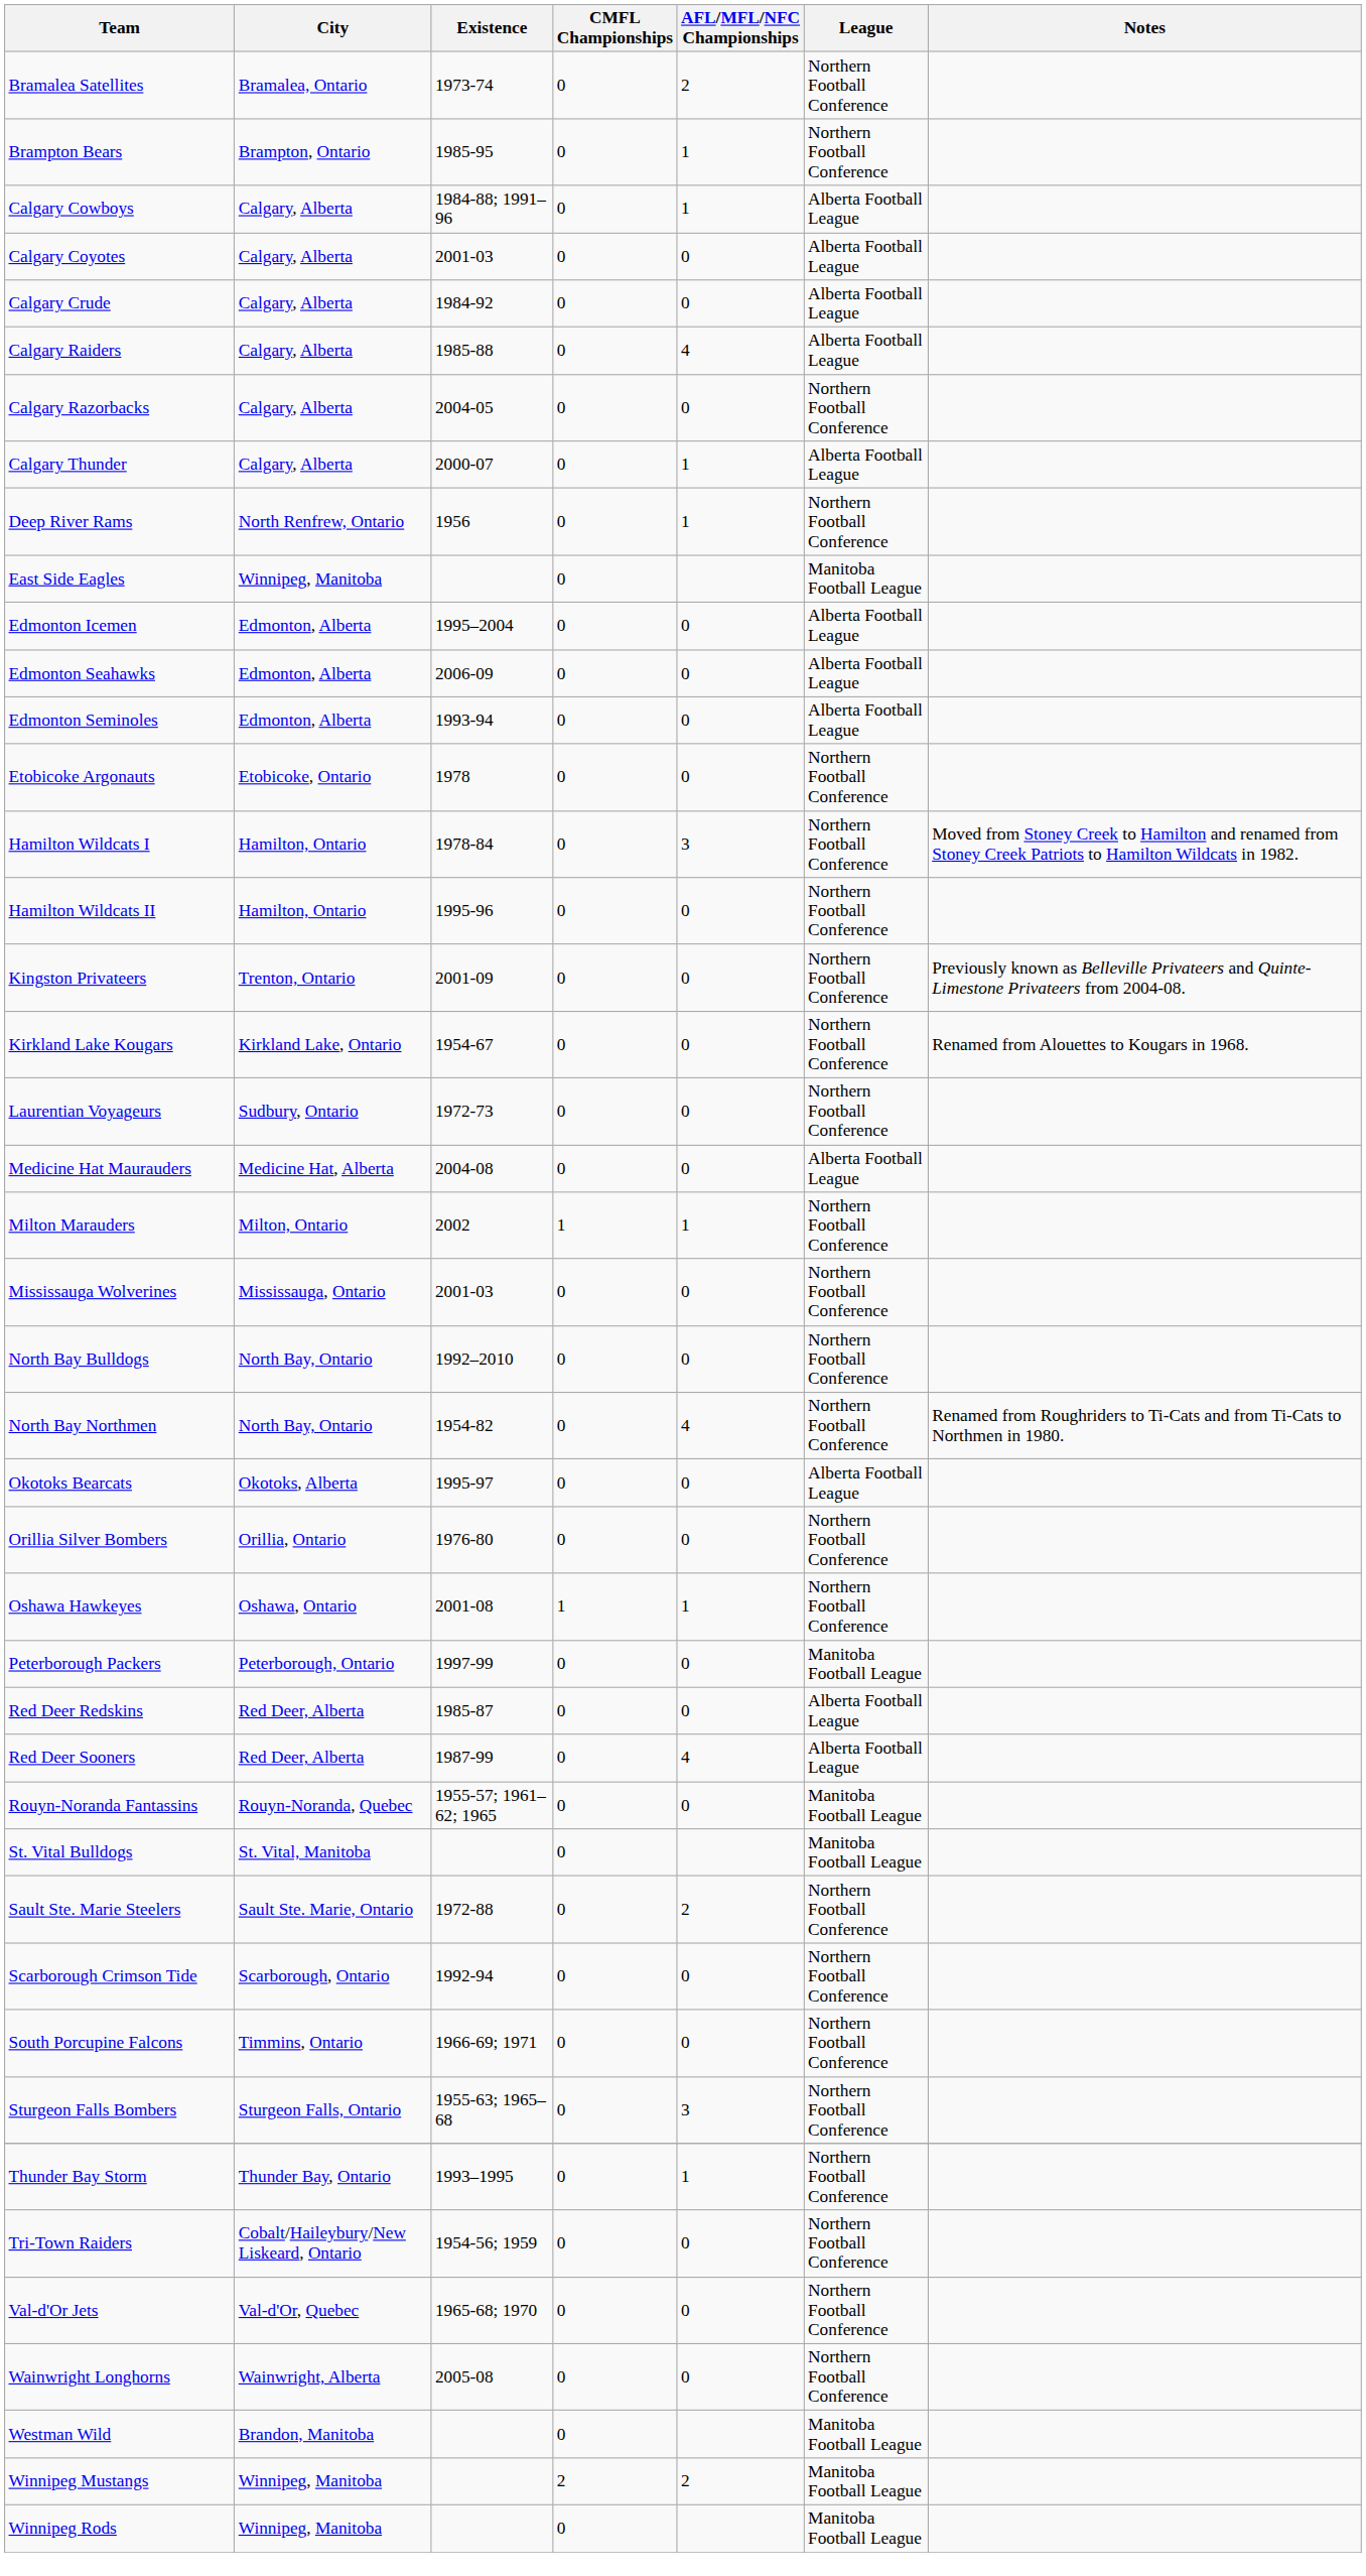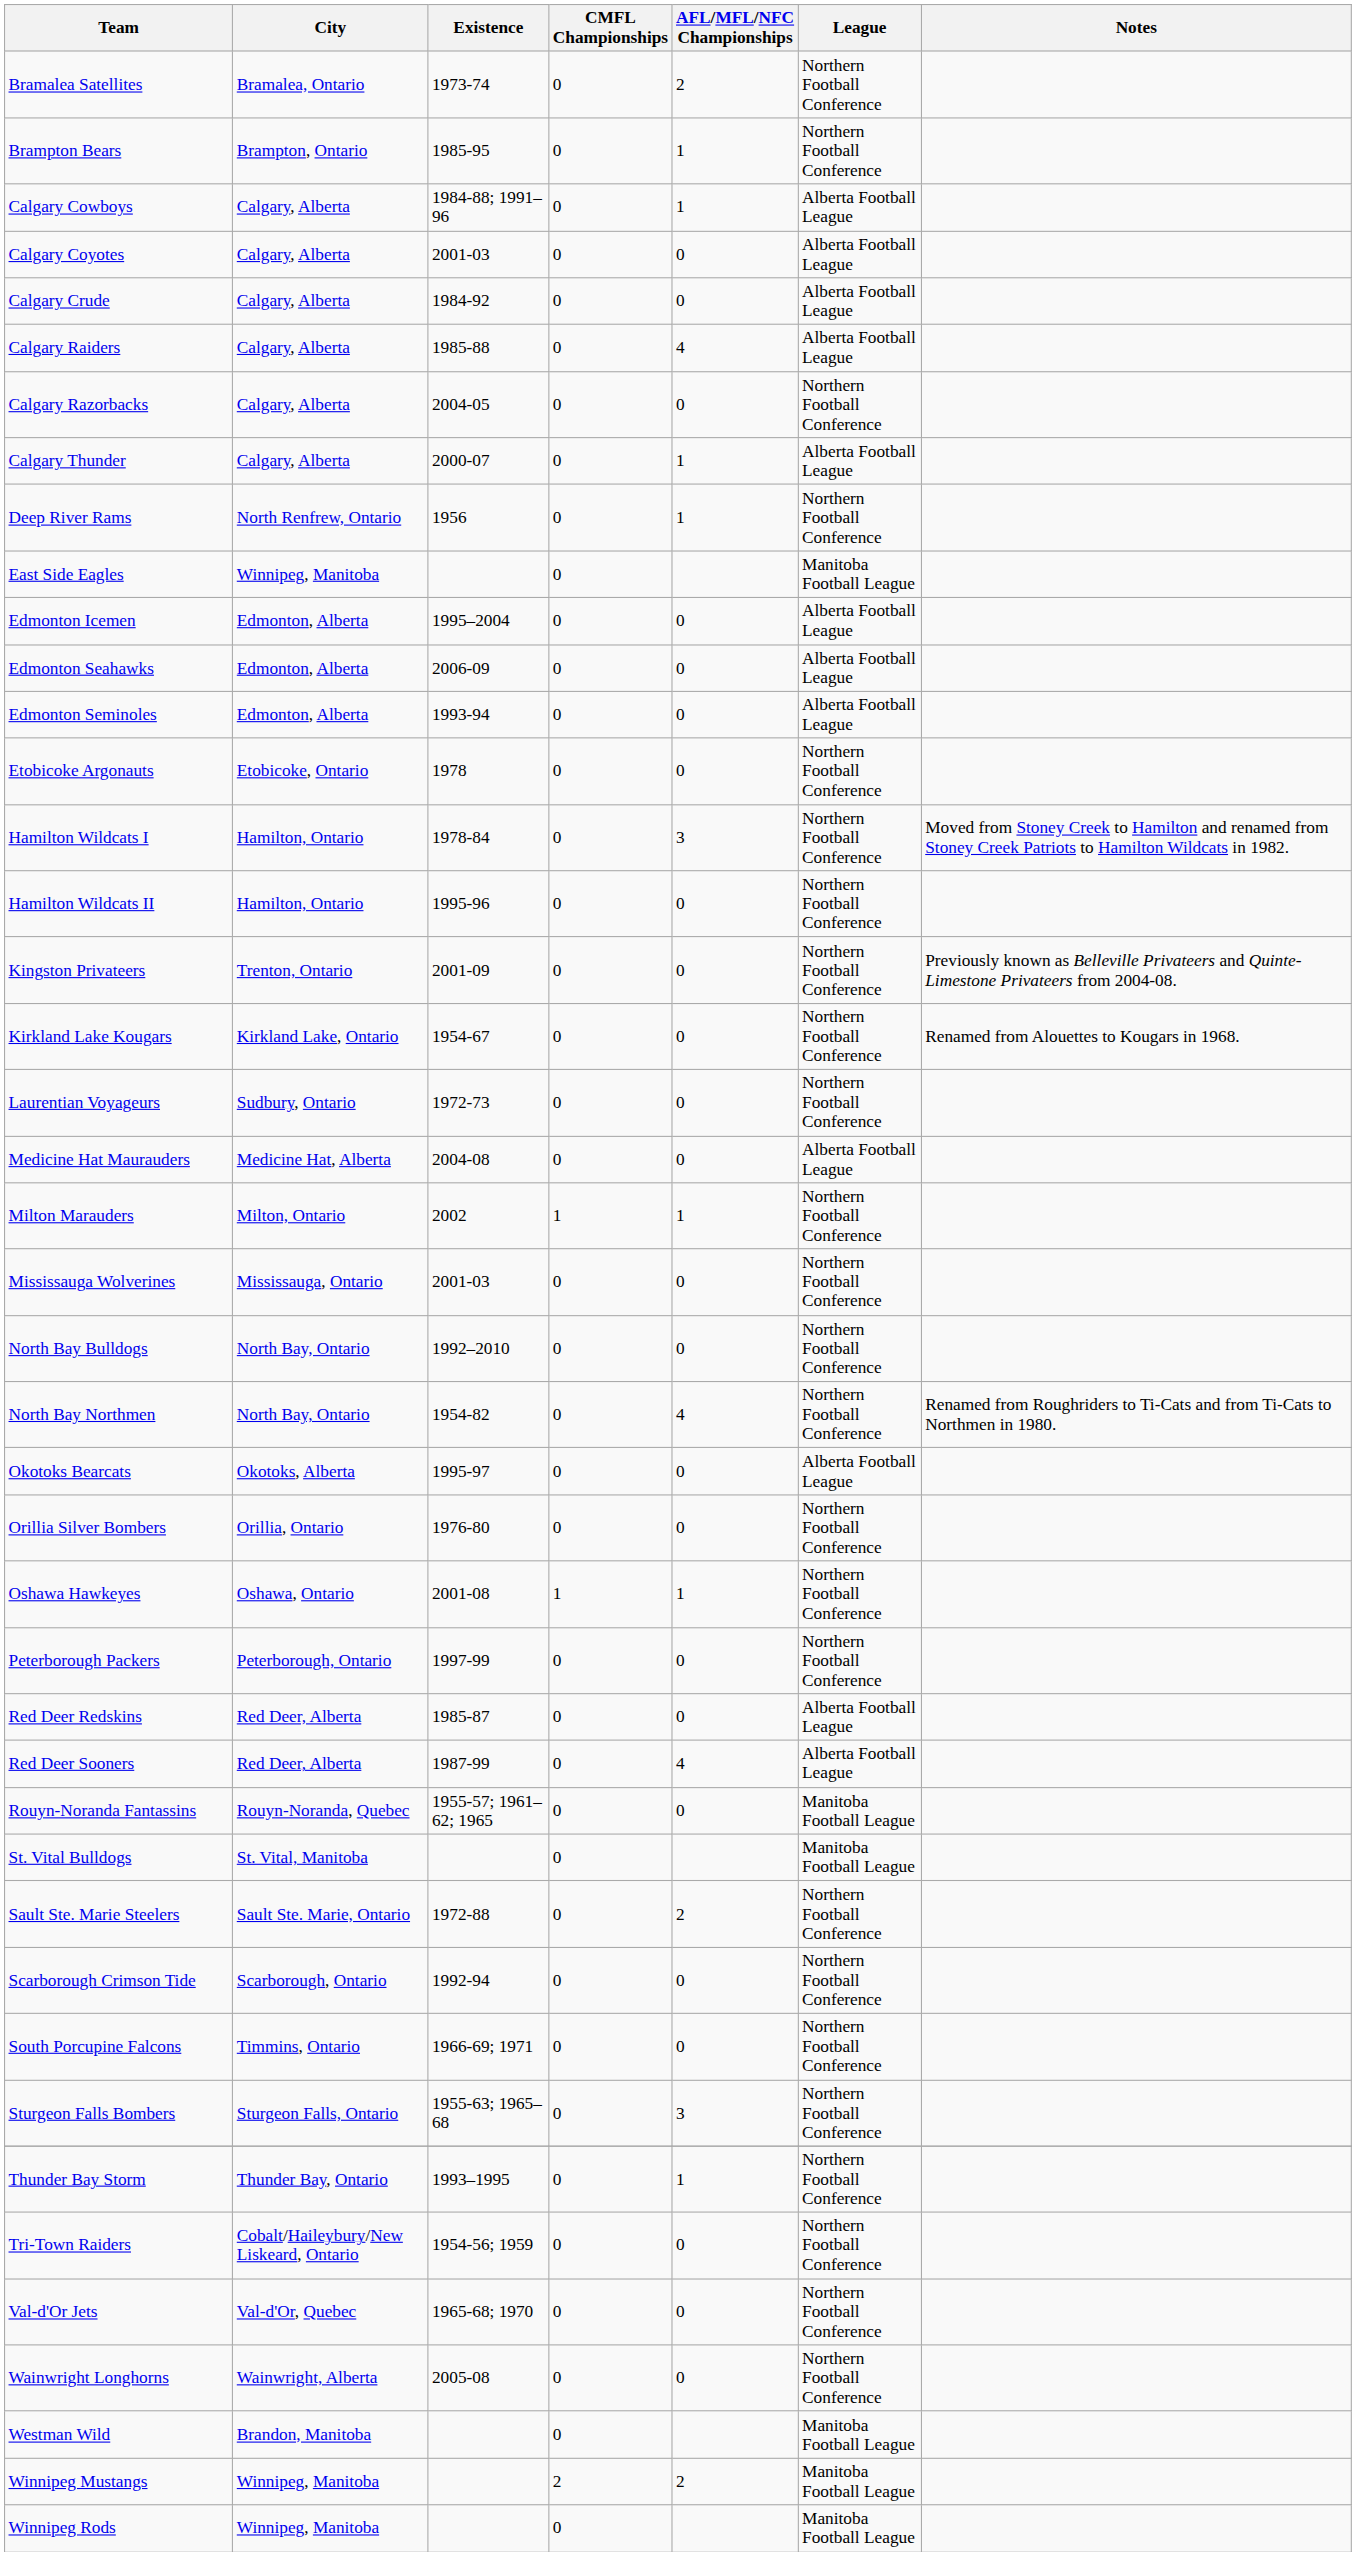 <table class="wikitable sortable">
 <tr>
 <th bgcolor="#DDDDFF" width="20%">Team</th>
 <th bgcolor="#DDDDFF" width="15%">City</th>
 <th bgcolor="#DDDDFF" width="10%">Existence</th>
 <th bgcolor="#DDDDFF" width="5%">CMFL Championships</th>
 <th bgcolor="#DDDDFF" width+"5%"><a href='#'>AFL</a>/<a href='#'>MFL</a>/<a href='#'>NFC</a> Championships</th>
 <th bgcolor="#DDDDFF" width="10%">League</th>
 <th bgcolor="#DDDDFF" width="45%">Notes</th>
 </tr>
 <tr>
 <td><a href='#'>Bramalea Satellites</a></td>
 <td><a href='#'>Bramalea, Ontario</a></td>
 <td>1973-74</td>
 <td>0</td>
 <td>2</td>
 <td>Northern Football Conference</td>
 <td></td>
 </tr>
 <tr>
 <td><a href='#'>Brampton Bears</a></td>
 <td><a href='#'>Brampton</a>, <a href='#'>Ontario</a></td>
 <td>1985-95</td>
 <td>0</td>
 <td>1</td>
 <td>Northern Football Conference</td>
 <td></td>
 </tr>
 <tr>
 <td><a href='#'>Calgary Cowboys</a></td>
 <td><a href='#'>Calgary</a>, <a href='#'>Alberta</a></td>
 <td>1984-88; 1991–96</td>
 <td>0</td>
 <td>1</td>
 <td>Alberta Football League</td>
 <td></td>
 </tr>
 <tr>
 <td><a href='#'>Calgary Coyotes</a></td>
 <td><a href='#'>Calgary</a>, <a href='#'>Alberta</a></td>
 <td>2001-03</td>
 <td>0</td>
 <td>0</td>
 <td>Alberta Football League</td>
 <td></td>
 </tr>
 <tr>
 <td><a href='#'>Calgary Crude</a></td>
 <td><a href='#'>Calgary</a>, <a href='#'>Alberta</a></td>
 <td>1984-92</td>
 <td>0</td>
 <td>0</td>
 <td>Alberta Football League</td>
 <td></td>
 </tr>
 <tr>
 <td><a href='#'>Calgary Raiders</a></td>
 <td><a href='#'>Calgary</a>, <a href='#'>Alberta</a></td>
 <td>1985-88</td>
 <td>0</td>
 <td>4</td>
 <td>Alberta Football League</td>
 <td></td>
 </tr>
 <tr>
 <td><a href='#'>Calgary Razorbacks</a></td>
 <td><a href='#'>Calgary</a>, <a href='#'>Alberta</a></td>
 <td>2004-05</td>
 <td>0</td>
 <td>0</td>
 <td>Northern Football Conference</td>
 <td></td>
 </tr>
 <tr>
 <td><a href='#'>Calgary Thunder</a></td>
 <td><a href='#'>Calgary</a>, <a href='#'>Alberta</a></td>
 <td>2000-07</td>
 <td>0</td>
 <td>1</td>
 <td>Alberta Football League</td>
 <td></td>
 </tr>
 <tr>
 <td><a href='#'>Deep River Rams</a></td>
 <td><a href='#'>North Renfrew, Ontario</a></td>
 <td>1956</td>
 <td>0</td>
 <td>1</td>
 <td>Northern Football Conference</td>
 <td></td>
 </tr>
 <tr>
 <td><a href='#'>East Side Eagles</a></td>
 <td><a href='#'>Winnipeg</a>, <a href='#'>Manitoba</a></td>
 <td></td>
 <td>0</td>
 <td></td>
 <td>Manitoba Football League</td>
 <td></td>
 </tr>
 <tr>
 <td><a href='#'>Edmonton Icemen</a></td>
 <td><a href='#'>Edmonton</a>, <a href='#'>Alberta</a></td>
 <td>1995–2004</td>
 <td>0</td>
 <td>0</td>
 <td>Alberta Football League</td>
 <td></td>
 </tr>
 <tr>
 <td><a href='#'>Edmonton Seahawks</a></td>
 <td><a href='#'>Edmonton</a>, <a href='#'>Alberta</a></td>
 <td>2006-09</td>
 <td>0</td>
 <td>0</td>
 <td>Alberta Football League</td>
 <td></td>
 </tr>
 <tr>
 <td><a href='#'>Edmonton Seminoles</a></td>
 <td><a href='#'>Edmonton</a>, <a href='#'>Alberta</a></td>
 <td>1993-94</td>
 <td>0</td>
 <td>0</td>
 <td>Alberta Football League</td>
 <td></td>
 </tr>
 <tr>
 <td><a href='#'>Etobicoke Argonauts</a></td>
 <td><a href='#'>Etobicoke</a>, <a href='#'>Ontario</a></td>
 <td>1978</td>
 <td>0</td>
 <td>0</td>
 <td>Northern Football Conference</td>
 <td></td>
 </tr>
 <tr>
 <td><a href='#'>Hamilton Wildcats I</a></td>
 <td><a href='#'>Hamilton, Ontario</a></td>
 <td>1978-84</td>
 <td>0</td>
 <td>3</td>
 <td>Northern Football Conference</td>
 <td>Moved from <a href='#'>Stoney Creek</a> to <a href='#'>Hamilton</a> and renamed from <a href='#'>Stoney Creek Patriots</a> to <a href='#'>Hamilton Wildcats</a> in 1982.</td>
 </tr>
 <tr>
 <td><a href='#'>Hamilton Wildcats II</a></td>
 <td><a href='#'>Hamilton, Ontario</a></td>
 <td>1995-96</td>
 <td>0</td>
 <td>0</td>
 <td>Northern Football Conference</td>
 <td></td>
 </tr>
 <tr>
 <td><a href='#'>Kingston Privateers</a></td>
 <td><a href='#'>Trenton, Ontario</a></td>
 <td>2001-09</td>
 <td>0</td>
 <td>0</td>
 <td>Northern Football Conference</td>
 <td>Previously known as <em>Belleville Privateers</em> and <em>Quinte-Limestone Privateers</em> from 2004-08.</td>
 </tr>
 <tr>
 <td><a href='#'>Kirkland Lake Kougars</a></td>
 <td><a href='#'>Kirkland Lake</a>, <a href='#'>Ontario</a></td>
 <td>1954-67</td>
 <td>0</td>
 <td>0</td>
 <td>Northern Football Conference</td>
 <td>Renamed from Alouettes to Kougars in 1968.</td>
 </tr>
 <tr>
 <td><a href='#'>Laurentian Voyageurs</a></td>
 <td><a href='#'>Sudbury</a>, <a href='#'>Ontario</a></td>
 <td>1972-73</td>
 <td>0</td>
 <td>0</td>
 <td>Northern Football Conference</td>
 <td></td>
 </tr>
 <tr>
 <td><a href='#'>Medicine Hat Maurauders</a></td>
 <td><a href='#'>Medicine Hat</a>, <a href='#'>Alberta</a></td>
 <td>2004-08</td>
 <td>0</td>
 <td>0</td>
 <td>Alberta Football League</td>
 <td></td>
 </tr>
 <tr>
 <td><a href='#'>Milton Marauders</a></td>
 <td><a href='#'>Milton, Ontario</a></td>
 <td>2002</td>
 <td>1</td>
 <td>1</td>
 <td>Northern Football Conference</td>
 <td></td>
 </tr>
 <tr>
 <td><a href='#'>Mississauga Wolverines</a></td>
 <td><a href='#'>Mississauga</a>, <a href='#'>Ontario</a></td>
 <td>2001-03</td>
 <td>0</td>
 <td>0</td>
 <td>Northern Football Conference</td>
 <td></td>
 </tr>
 <tr>
 <td><a href='#'>North Bay Bulldogs</a></td>
 <td><a href='#'>North Bay, Ontario</a></td>
 <td>1992–2010</td>
 <td>0</td>
 <td>0</td>
 <td>Northern Football Conference</td>
 <td></td>
 </tr>
 <tr>
 <td><a href='#'>North Bay Northmen</a></td>
 <td><a href='#'>North Bay, Ontario</a></td>
 <td>1954-82</td>
 <td>0</td>
 <td>4</td>
 <td>Northern Football Conference</td>
 <td>Renamed from Roughriders to Ti-Cats and from Ti-Cats to Northmen in 1980.</td>
 </tr>
 <tr>
 <td><a href='#'>Okotoks Bearcats</a></td>
 <td><a href='#'>Okotoks</a>, <a href='#'>Alberta</a></td>
 <td>1995-97</td>
 <td>0</td>
 <td>0</td>
 <td>Alberta Football League</td>
 <td></td>
 </tr>
 <tr>
 <td><a href='#'>Orillia Silver Bombers</a></td>
 <td><a href='#'>Orillia</a>, <a href='#'>Ontario</a></td>
 <td>1976-80</td>
 <td>0</td>
 <td>0</td>
 <td>Northern Football Conference</td>
 <td></td>
 </tr>
 <tr>
 <td><a href='#'>Oshawa Hawkeyes</a></td>
 <td><a href='#'>Oshawa</a>, <a href='#'>Ontario</a></td>
 <td>2001-08</td>
 <td>1</td>
 <td>1</td>
 <td>Northern Football Conference</td>
 <td></td>
 </tr>
 <tr>
 <td><a href='#'>Peterborough Packers</a></td>
 <td><a href='#'>Peterborough, Ontario</a></td>
 <td>1997-99</td>
 <td>0</td>
 <td>0</td>
-<td>Manitoba Football League</td>
+<td>Northern Football Conference</td>
 <td></td>
 </tr>
 <tr>
 <td><a href='#'>Red Deer Redskins</a></td>
 <td><a href='#'>Red Deer, Alberta</a></td>
 <td>1985-87</td>
 <td>0</td>
 <td>0</td>
 <td>Alberta Football League</td>
 <td></td>
 </tr>
 <tr>
 <td><a href='#'>Red Deer Sooners</a></td>
 <td><a href='#'>Red Deer, Alberta</a></td>
 <td>1987-99</td>
 <td>0</td>
 <td>4</td>
 <td>Alberta Football League</td>
 <td></td>
 </tr>
 <tr>
 <td><a href='#'>Rouyn-Noranda Fantassins</a></td>
 <td><a href='#'>Rouyn-Noranda</a>, <a href='#'>Quebec</a></td>
 <td>1955-57; 1961–62; 1965</td>
 <td>0</td>
 <td>0</td>
 <td>Manitoba Football League</td>
 <td></td>
 </tr>
 <tr>
 <td><a href='#'>St. Vital Bulldogs</a></td>
 <td><a href='#'>St. Vital, Manitoba</a></td>
 <td></td>
 <td>0</td>
 <td></td>
 <td>Manitoba Football League</td>
 <td></td>
 </tr>
 <tr>
 <td><a href='#'>Sault Ste. Marie Steelers</a></td>
 <td><a href='#'>Sault Ste. Marie, Ontario</a></td>
 <td>1972-88</td>
 <td>0</td>
 <td>2</td>
 <td>Northern Football Conference</td>
 <td></td>
 </tr>
 <tr>
 <td><a href='#'>Scarborough Crimson Tide</a></td>
 <td><a href='#'>Scarborough</a>, <a href='#'>Ontario</a></td>
 <td>1992-94</td>
 <td>0</td>
 <td>0</td>
 <td>Northern Football Conference</td>
 <td></td>
 </tr>
 <tr>
 <td><a href='#'>South Porcupine Falcons</a></td>
 <td><a href='#'>Timmins</a>, <a href='#'>Ontario</a></td>
 <td>1966-69; 1971</td>
 <td>0</td>
 <td>0</td>
 <td>Northern Football Conference</td>
 <td></td>
 </tr>
 <tr>
 <td><a href='#'>Sturgeon Falls Bombers</a></td>
 <td><a href='#'>Sturgeon Falls, Ontario</a></td>
 <td>1955-63; 1965–68</td>
 <td>0</td>
 <td>3</td>
 <td>Northern Football Conference</td>
 <td></td>
 </tr>
 <tr>
 </tr>
 <tr>
 <td><a href='#'>Thunder Bay Storm</a></td>
 <td><a href='#'>Thunder Bay</a>, <a href='#'>Ontario</a></td>
 <td>1993–1995</td>
 <td>0</td>
 <td>1</td>
 <td>Northern Football Conference</td>
 <td></td>
 </tr>
 <tr>
 <td><a href='#'>Tri-Town Raiders</a></td>
 <td><a href='#'>Cobalt</a>/<a href='#'>Haileybury</a>/<a href='#'>New Liskeard</a>, <a href='#'>Ontario</a></td>
 <td>1954-56; 1959</td>
 <td>0</td>
 <td>0</td>
 <td>Northern Football Conference</td>
 <td></td>
 </tr>
 <tr>
 <td><a href='#'>Val-d'Or Jets</a></td>
 <td><a href='#'>Val-d'Or</a>, <a href='#'>Quebec</a></td>
 <td>1965-68; 1970</td>
 <td>0</td>
 <td>0</td>
 <td>Northern Football Conference</td>
 <td></td>
 </tr>
 <tr>
 <td><a href='#'>Wainwright Longhorns</a></td>
 <td><a href='#'>Wainwright, Alberta</a></td>
 <td>2005-08</td>
 <td>0</td>
 <td>0</td>
 <td>Northern Football Conference</td>
 <td></td>
 </tr>
 <tr>
 <td><a href='#'>Westman Wild</a></td>
 <td><a href='#'>Brandon, Manitoba</a></td>
 <td></td>
 <td>0</td>
 <td></td>
 <td>Manitoba Football League</td>
 <td></td>
 </tr>
 <tr>
 <td><a href='#'>Winnipeg Mustangs</a></td>
 <td><a href='#'>Winnipeg</a>, <a href='#'>Manitoba</a></td>
 <td></td>
 <td>2</td>
 <td>2</td>
 <td>Manitoba Football League</td>
 <td></td>
 </tr>
 <tr>
 <td><a href='#'>Winnipeg Rods</a></td>
 <td><a href='#'>Winnipeg</a>, <a href='#'>Manitoba</a></td>
 <td></td>
 <td>0</td>
 <td></td>
 <td>Manitoba Football League</td>
 <td></td>
 </tr>
 </table>
